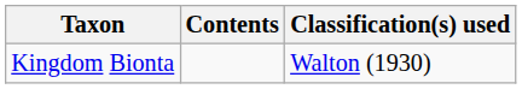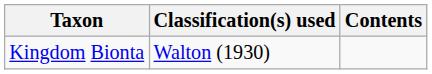 <table class="wikitable">
 <tr>
 <th>Taxon</th>
+<th>Classification(s) used</th>
 <th>Contents</th>
-<th>Classification(s) used</th>
 </tr>
 <tr>
 <td><a href='#'>Kingdom</a> <a href='#'>Bionta</a></td>
+<td><a href='#'>Walton</a> (1930)</td>
 <td></td>
-<td><a href='#'>Walton</a> (1930)</td>
 </tr>
 </table>
